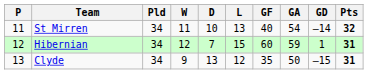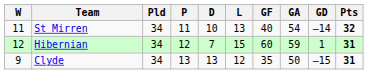 <table class="wikitable" style="text-align: center;">
 <tr>
-<th width=30>P</th>
+<th width=30>W</th>
 <th width=140>Team</th>
 <th width=30>Pld</th>
-<th width=30>W</th>
+<th width=30>P</th>
 <th width=30>D</th>
 <th width=30>L</th>
 <th width=30>GF</th>
 <th width=30>GA</th>
 <th width=30>GD</th>
 <th width=30>Pts</th>
 </tr>
 <tr>
 <td>11</td>
 <td align=left><a href='#'>St Mirren</a></td>
 <td>34</td>
 <td>11</td>
 <td>10</td>
 <td>13</td>
 <td>40</td>
 <td>54</td>
 <td>–14</td>
 <td><strong>32</strong></td>
 </tr>
 <tr style="background:#ccffcc;">
 <td>12</td>
 <td align=left><a href='#'>Hibernian</a></td>
 <td>34</td>
 <td>12</td>
 <td>7</td>
 <td>15</td>
 <td>60</td>
 <td>59</td>
 <td>1</td>
 <td><strong>31</strong></td>
 </tr>
 <tr>
-<td>13</td>
+<td>9</td>
 <td align=left><a href='#'>Clyde</a></td>
 <td>34</td>
-<td>9</td>
+<td>13</td>
 <td>13</td>
 <td>12</td>
 <td>35</td>
 <td>50</td>
 <td>–15</td>
 <td><strong>31</strong></td>
 </tr>
 </table>
